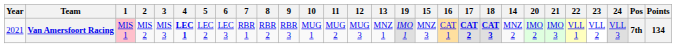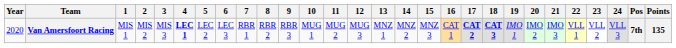 <table class="wikitable" style="text-align:center; font-size:85%">
 <tr>
 <th>Year</th>
 <th>Team</th>
 <th>1</th>
 <th>2</th>
 <th>3</th>
 <th>4</th>
 <th>5</th>
 <th>6</th>
 <th>7</th>
 <th>8</th>
 <th>9</th>
 <th>10</th>
 <th>11</th>
 <th>12</th>
 <th>13</th>
-<th>19</th>
+<th>14</th>
 <th>15</th>
 <th>16</th>
 <th>17</th>
 <th>18</th>
-<th>14</th>
+<th>19</th>
 <th>20</th>
 <th>21</th>
 <th>22</th>
 <th>23</th>
 <th>24</th>
 <th>Pos</th>
 <th>Points</th>
 </tr>
 <tr>
-<td><a href='#'>2021</a></td>
+<td><a href='#'>2020</a></td>
 <th nowrap><a href='#'>Van Amersfoort Racing</a></th>
-<td style="background: pink;"><a href='#'>MIS<br>1</a></td>
+<td><a href='#'>MIS<br>1</a></td>
 <td><a href='#'>MIS<br>2</a></td>
 <td><a href='#'>MIS<br>3</a></td>
 <td><strong><a href='#'>LEC<br>1</a></strong></td>
 <td><a href='#'>LEC<br>2</a></td>
 <td><a href='#'>LEC<br>3</a></td>
 <td><a href='#'>RBR<br>1</a></td>
 <td><a href='#'>RBR<br>2</a></td>
 <td><a href='#'>RBR<br>3</a></td>
 <td><a href='#'>MUG<br>1</a></td>
 <td><a href='#'>MUG<br>2</a></td>
 <td><a href='#'>MUG<br>3</a></td>
 <td><a href='#'>MNZ<br>1</a></td>
-<td style="background:#DFDFDF"><em><a href='#'>IMO<br>1</a></em><br></td>
+<td><a href='#'>MNZ<br>2</a></td>
 <td><a href='#'>MNZ<br>3</a></td>
 <td style="background:#FFDF9F"><a href='#'>CAT<br>1</a><br></td>
 <td style="background:#DFDFDF"><strong><a href='#'>CAT<br>2</a></strong><br></td>
 <td style="background:#DFDFDF"><strong><a href='#'>CAT<br>3</a></strong><br></td>
-<td><a href='#'>MNZ<br>2</a></td>
+<td style="background:#DFDFDF"><em><a href='#'>IMO<br>1</a></em><br></td>
 <td style="background:#DFFFDF"><a href='#'>IMO<br>2</a><br></td>
 <td style="background:#DFFFDF"><a href='#'>IMO<br>3</a><br></td>
 <td style="background:#FFFFBF"><a href='#'>VLL<br>1</a><br></td>
 <td style="background:#FFFFFF"><a href='#'>VLL<br>2</a><br></td>
 <td style="background:#DFDFDF"><a href='#'>VLL<br>3</a><br></td>
 <th>7th</th>
-<th>134</th>
+<th>135</th>
 </tr>
 </table>
